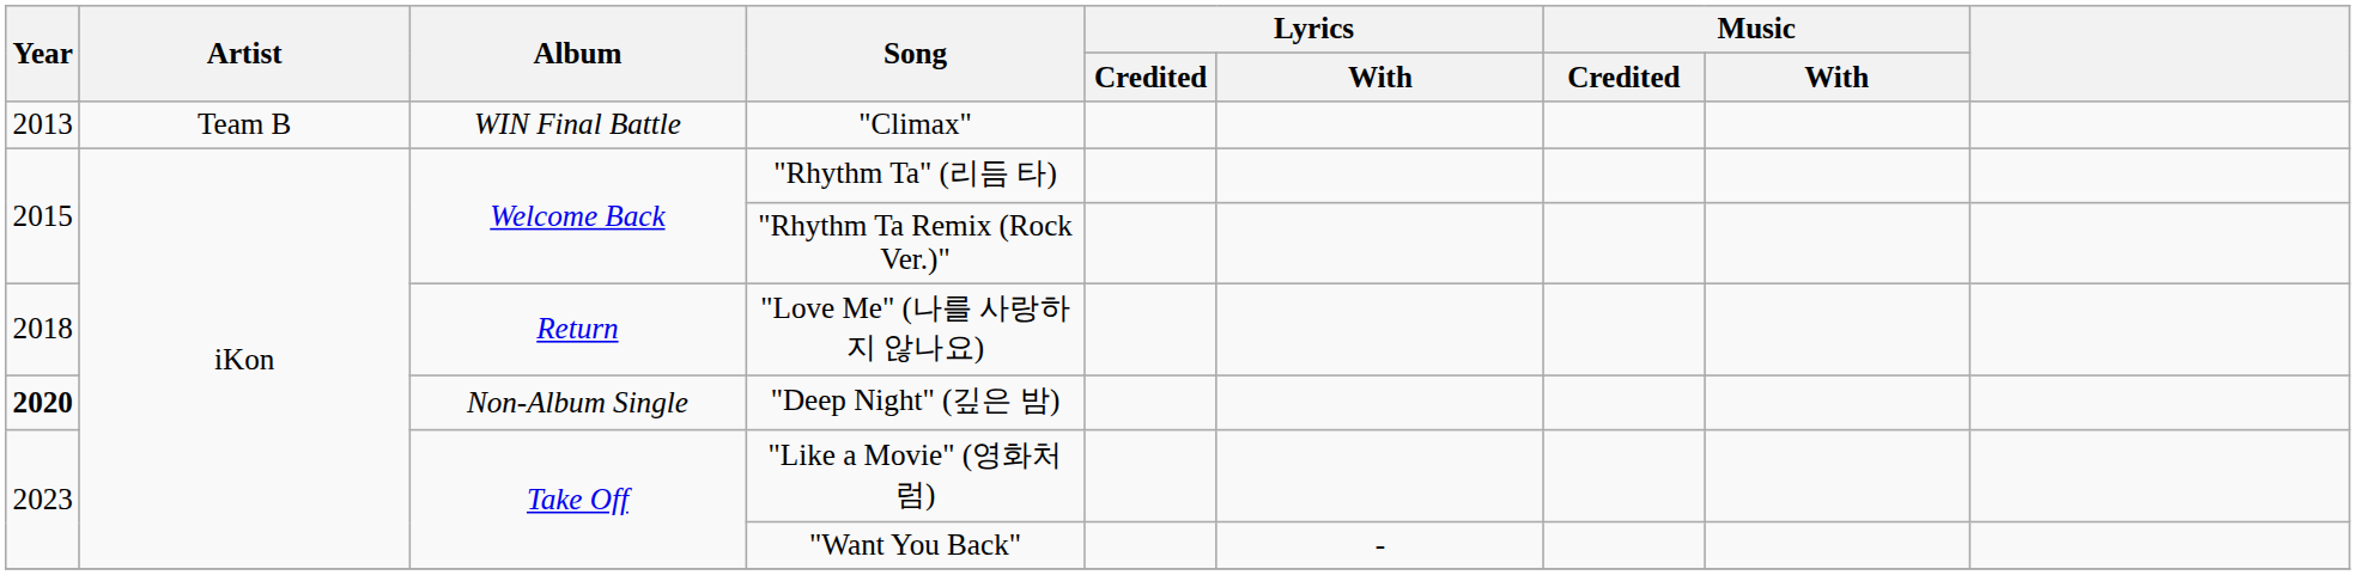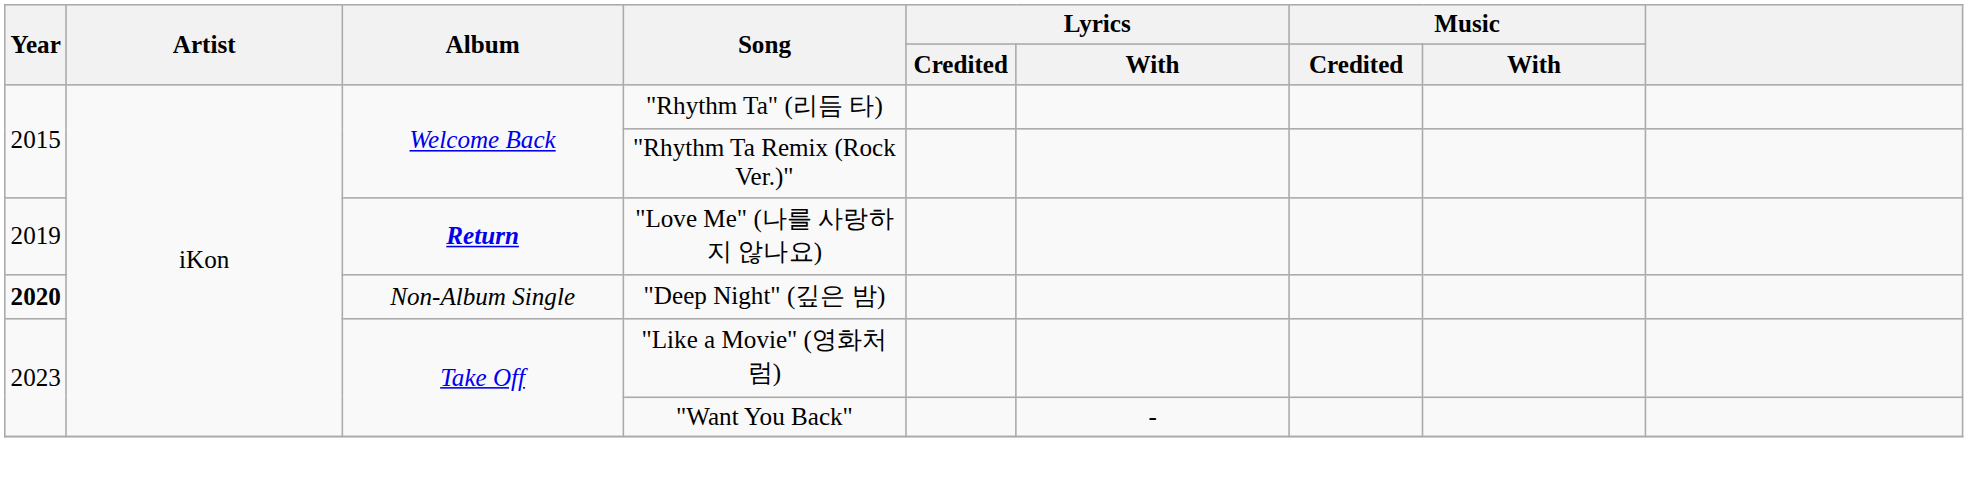 <table class="wikitable" style="text-align:center;">
 <tr>
 <th rowspan="2" style="width:2em;">Year</th>
 <th rowspan="2" style="width:13em;">Artist</th>
 <th rowspan="2" style="width:13em;">Album</th>
 <th rowspan="2" style="width:13em;">Song</th>
 <th colspan="2" style="width:16em;">Lyrics</th>
 <th colspan="2" style="width:16em;">Music</th>
 <th rowspan="2" style="width:16em;"></th>
 </tr>
 <tr>
 <th style="width:4em;">Credited</th>
 <th style="width:13em;">With</th>
 <th style="width:4em;">Credited</th>
 <th style="width:8em;">With</th>
-</tr>
-<tr>
-<td rowspan=1>2013</td>
-<td>Team B</td>
-<td><em>WIN Final Battle</em></td>
-<td>"Climax"</td>
-<td></td>
-<td></td>
-<td></td>
-<td></td>
-<td></td>
 </tr>
 <tr>
 <td rowspan=2>2015</td>
 <td rowspan=6>iKon</td>
 <td rowspan=2><em><a href='#'>Welcome Back</a></em></td>
 <td>"Rhythm Ta" (리듬 타)</td>
 <td></td>
 <td></td>
 <td></td>
 <td></td>
 <td></td>
 </tr>
 <tr>
 <td>"Rhythm Ta Remix (Rock Ver.)"</td>
 <td></td>
 <td></td>
 <td></td>
 <td></td>
 <td></td>
 </tr>
 <tr>
-<td>2018</td>
-<td><em><a href='#'>Return</a></em></td>
+<td>2019</td>
+<td><strong><em><a href='#'>Return</a></em></strong></td>
 <td>"Love Me" (나를 사랑하지 않나요)</td>
 <td></td>
 <td></td>
 <td></td>
 <td></td>
 <td></td>
 </tr>
 <tr>
 <td><strong>2020</strong></td>
 <td><em>Non-Album Single</em></td>
 <td>"Deep Night" (깊은 밤)</td>
 <td></td>
 <td></td>
 <td></td>
 <td></td>
 <td></td>
 </tr>
 <tr>
 <td rowspan=2>2023</td>
 <td rowspan=2><em><a href='#'>Take Off</a></em></td>
 <td>"Like a Movie" (영화처럼)</td>
 <td></td>
 <td></td>
 <td></td>
 <td></td>
 <td></td>
 </tr>
 <tr>
 <td>"Want You Back"</td>
 <td></td>
 <td>-</td>
 <td></td>
 <td></td>
 <td></td>
 </tr>
 <tr>
 </tr>
 </table>
